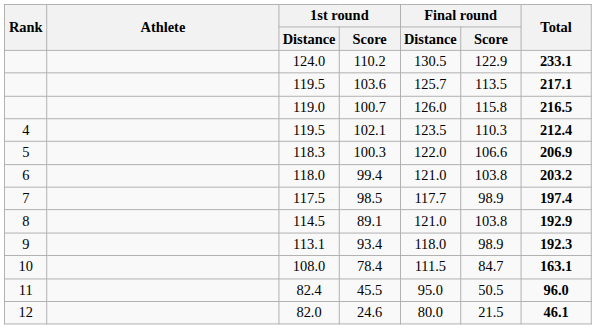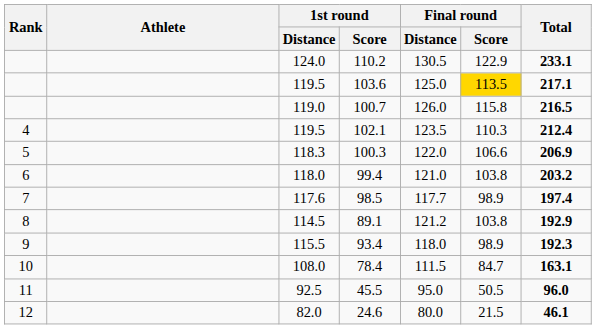 <table class=wikitable style="text-align:center">
 <tr>
 <th rowspan="2" width=40>Rank</th>
 <th rowspan="2" width=250>Athlete</th>
 <th colspan="2">1st round</th>
 <th colspan="2">Final round</th>
 <th rowspan="2" width=70>Total</th>
 </tr>
 <tr>
 <th width=60>Distance</th>
 <th width=60>Score</th>
 <th width=60>Distance</th>
 <th width=60>Score</th>
 </tr>
 <tr>
 <td></td>
 <td align=left></td>
 <td>124.0</td>
 <td>110.2</td>
 <td>130.5</td>
 <td>122.9</td>
 <td><strong>233.1</strong></td>
 </tr>
 <tr>
 <td></td>
 <td align=left></td>
 <td>119.5</td>
 <td>103.6</td>
-<td>125.7</td>
-<td>113.5</td>
+<td>125.0</td>
+<td style="background: gold;">113.5</td>
 <td><strong>217.1</strong></td>
 </tr>
 <tr>
 <td></td>
 <td align=left></td>
 <td>119.0</td>
 <td>100.7</td>
 <td>126.0</td>
 <td>115.8</td>
 <td><strong>216.5</strong></td>
 </tr>
 <tr>
 <td>4</td>
 <td align=left></td>
 <td>119.5</td>
 <td>102.1</td>
 <td>123.5</td>
 <td>110.3</td>
 <td><strong>212.4</strong></td>
 </tr>
 <tr>
 <td>5</td>
 <td align=left></td>
 <td>118.3</td>
 <td>100.3</td>
 <td>122.0</td>
 <td>106.6</td>
 <td><strong>206.9</strong></td>
 </tr>
 <tr>
 <td>6</td>
 <td align=left></td>
 <td>118.0</td>
 <td>99.4</td>
 <td>121.0</td>
 <td>103.8</td>
 <td><strong>203.2</strong></td>
 </tr>
 <tr>
 <td>7</td>
 <td align=left></td>
-<td>117.5</td>
+<td>117.6</td>
 <td>98.5</td>
 <td>117.7</td>
 <td>98.9</td>
 <td><strong>197.4</strong></td>
 </tr>
 <tr>
 <td>8</td>
 <td align=left></td>
 <td>114.5</td>
 <td>89.1</td>
-<td>121.0</td>
+<td>121.2</td>
 <td>103.8</td>
 <td><strong>192.9</strong></td>
 </tr>
 <tr>
 <td>9</td>
 <td align=left></td>
-<td>113.1</td>
+<td>115.5</td>
 <td>93.4</td>
 <td>118.0</td>
 <td>98.9</td>
 <td><strong>192.3</strong></td>
 </tr>
 <tr>
 <td>10</td>
 <td align=left></td>
 <td>108.0</td>
 <td>78.4</td>
 <td>111.5</td>
 <td>84.7</td>
 <td><strong>163.1</strong></td>
 </tr>
 <tr>
 <td>11</td>
 <td align=left></td>
-<td>82.4</td>
+<td>92.5</td>
 <td>45.5</td>
 <td>95.0</td>
 <td>50.5</td>
 <td><strong>96.0</strong></td>
 </tr>
 <tr>
 <td>12</td>
 <td align=left></td>
 <td>82.0</td>
 <td>24.6</td>
 <td>80.0</td>
 <td>21.5</td>
 <td><strong>46.1</strong></td>
 </tr>
 </table>
